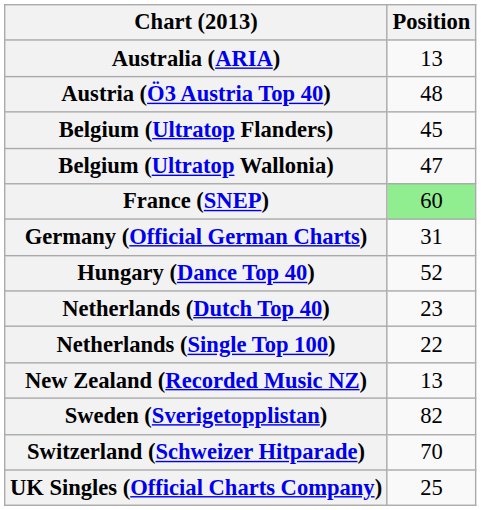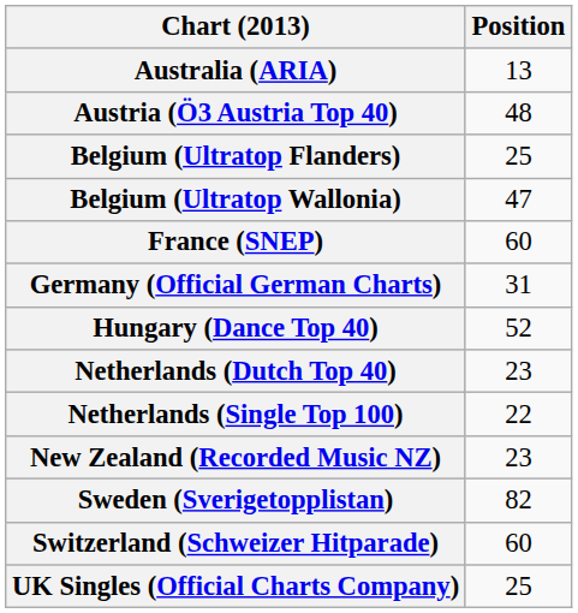 <table class="wikitable sortable plainrowheaders" style="text-align:center">
 <tr>
 <th scope="col">Chart (2013)</th>
 <th scope="col">Position</th>
 </tr>
 <tr>
 <th scope="row">Australia (<a href='#'>ARIA</a>)</th>
 <td style="text-align:center;">13</td>
 </tr>
 <tr>
 <th scope="row">Austria (<a href='#'>Ö3 Austria Top 40</a>)</th>
 <td style="text-align:center;">48</td>
 </tr>
 <tr>
 <th scope="row">Belgium (<a href='#'>Ultratop</a> Flanders)</th>
-<td style="text-align:center;">45</td>
+<td style="text-align:center;">25</td>
 </tr>
 <tr>
 <th scope="row">Belgium (<a href='#'>Ultratop</a> Wallonia)</th>
 <td style="text-align:center;">47</td>
 </tr>
 <tr>
 <th scope="row">France (<a href='#'>SNEP</a>)</th>
-<td style="background: lightgreen; text-align:center;">60</td>
+<td style="text-align:center;">60</td>
 </tr>
 <tr>
 <th scope="row">Germany (<a href='#'>Official German Charts</a>)</th>
 <td style="text-align:center;">31</td>
 </tr>
 <tr>
 <th scope="row">Hungary (<a href='#'>Dance Top 40</a>)</th>
 <td style="text-align:center;">52</td>
 </tr>
 <tr>
 <th scope="row">Netherlands (<a href='#'>Dutch Top 40</a>)</th>
 <td style="text-align:center;">23</td>
 </tr>
 <tr>
 <th scope="row">Netherlands (<a href='#'>Single Top 100</a>)</th>
 <td style="text-align:center;">22</td>
 </tr>
 <tr>
 <th scope="row">New Zealand (<a href='#'>Recorded Music NZ</a>)</th>
-<td align="center">13</td>
+<td align="center">23</td>
 </tr>
 <tr>
 <th scope="row">Sweden (<a href='#'>Sverigetopplistan</a>)</th>
 <td style="text-align:center;">82</td>
 </tr>
 <tr>
 <th scope="row">Switzerland (<a href='#'>Schweizer Hitparade</a>)</th>
-<td style="text-align:center;">70</td>
+<td style="text-align:center;">60</td>
 </tr>
 <tr>
 <th scope="row">UK Singles (<a href='#'>Official Charts Company</a>)</th>
 <td style="text-align:center;">25</td>
 </tr>
 </table>
